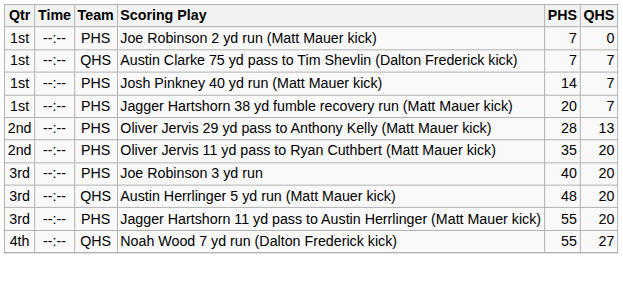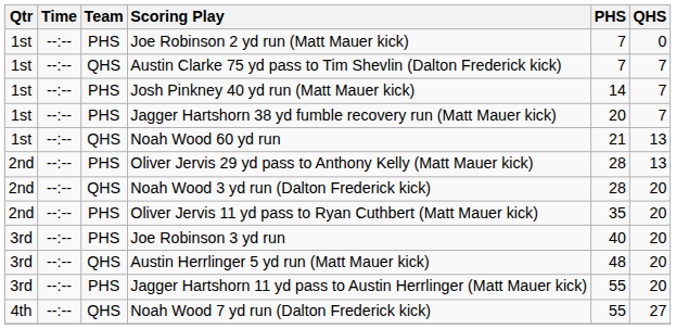 <table class="wikitable">
 <tr>
 <th style="text-align: center;">Qtr</th>
 <th style="text-align: center;">Time</th>
 <th style="text-align: center;">Team</th>
 <th style="text-align: left;">Scoring Play</th>
 <th style="text-align: right;">PHS</th>
 <th style="text-align: right;">QHS</th>
 </tr>
 <tr>
 <td style="text-align: center;">1st</td>
 <td style="text-align: center;">--:--</td>
 <td style="text-align: center;">PHS</td>
 <td style="text-align: left;">Joe Robinson 2 yd run (Matt Mauer kick)</td>
 <td style="text-align: right;">7</td>
 <td style="text-align: right;">0</td>
 </tr>
 <tr>
 <td style="text-align: center;">1st</td>
 <td style="text-align: center;">--:--</td>
 <td style="text-align: center;">QHS</td>
 <td style="text-align: left;">Austin Clarke 75 yd pass to Tim Shevlin (Dalton Frederick kick)</td>
 <td style="text-align: right;">7</td>
 <td style="text-align: right;">7</td>
 </tr>
 <tr>
 <td style="text-align: center;">1st</td>
 <td style="text-align: center;">--:--</td>
 <td style="text-align: center;">PHS</td>
 <td style="text-align: left;">Josh Pinkney 40 yd run (Matt Mauer kick)</td>
 <td style="text-align: right;">14</td>
 <td style="text-align: right;">7</td>
 </tr>
 <tr>
 <td style="text-align: center;">1st</td>
 <td style="text-align: center;">--:--</td>
 <td style="text-align: center;">PHS</td>
 <td style="text-align: left;">Jagger Hartshorn 38 yd fumble recovery run (Matt Mauer kick)</td>
 <td style="text-align: right;">20</td>
 <td style="text-align: right;">7</td>
 </tr>
 <tr>
+<td style="text-align: center;">1st</td>
+<td style="text-align: center;">--:--</td>
+<td style="text-align: center;">QHS</td>
+<td style="text-align: left;">Noah Wood 60 yd run</td>
+<td style="text-align: right;">21</td>
+<td style="text-align: right;">13</td>
+</tr>
+<tr>
 <td style="text-align: center;">2nd</td>
 <td style="text-align: center;">--:--</td>
 <td style="text-align: center;">PHS</td>
 <td style="text-align: left;">Oliver Jervis 29 yd pass to Anthony Kelly (Matt Mauer kick)</td>
 <td style="text-align: right;">28</td>
 <td style="text-align: right;">13</td>
+</tr>
+<tr>
+<td style="text-align: center;">2nd</td>
+<td style="text-align: center;">--:--</td>
+<td style="text-align: center;">QHS</td>
+<td style="text-align: left;">Noah Wood 3 yd run (Dalton Frederick kick)</td>
+<td style="text-align: right;">28</td>
+<td style="text-align: right;">20</td>
 </tr>
 <tr>
 <td style="text-align: center;">2nd</td>
 <td style="text-align: center;">--:--</td>
 <td style="text-align: center;">PHS</td>
 <td style="text-align: left;">Oliver Jervis 11 yd pass to Ryan Cuthbert (Matt Mauer kick)</td>
 <td style="text-align: right;">35</td>
 <td style="text-align: right;">20</td>
 </tr>
 <tr>
 <td style="text-align: center;">3rd</td>
 <td style="text-align: center;">--:--</td>
 <td style="text-align: center;">PHS</td>
 <td style="text-align: left;">Joe Robinson 3 yd run</td>
 <td style="text-align: right;">40</td>
 <td style="text-align: right;">20</td>
 </tr>
 <tr>
 <td style="text-align: center;">3rd</td>
 <td style="text-align: center;">--:--</td>
 <td style="text-align: center;">QHS</td>
 <td style="text-align: left;">Austin Herrlinger 5 yd run (Matt Mauer kick)</td>
 <td style="text-align: right;">48</td>
 <td style="text-align: right;">20</td>
 </tr>
 <tr>
 <td style="text-align: center;">3rd</td>
 <td style="text-align: center;">--:--</td>
 <td style="text-align: center;">PHS</td>
 <td style="text-align: left;">Jagger Hartshorn 11 yd pass to Austin Herrlinger (Matt Mauer kick)</td>
 <td style="text-align: right;">55</td>
 <td style="text-align: right;">20</td>
 </tr>
 <tr>
 <td style="text-align: center;">4th</td>
 <td style="text-align: center;">--:--</td>
 <td style="text-align: center;">QHS</td>
 <td style="text-align: left;">Noah Wood 7 yd run (Dalton Frederick kick)</td>
 <td style="text-align: right;">55</td>
 <td style="text-align: right;">27</td>
 </tr>
 <tr>
 </tr>
 </table>
